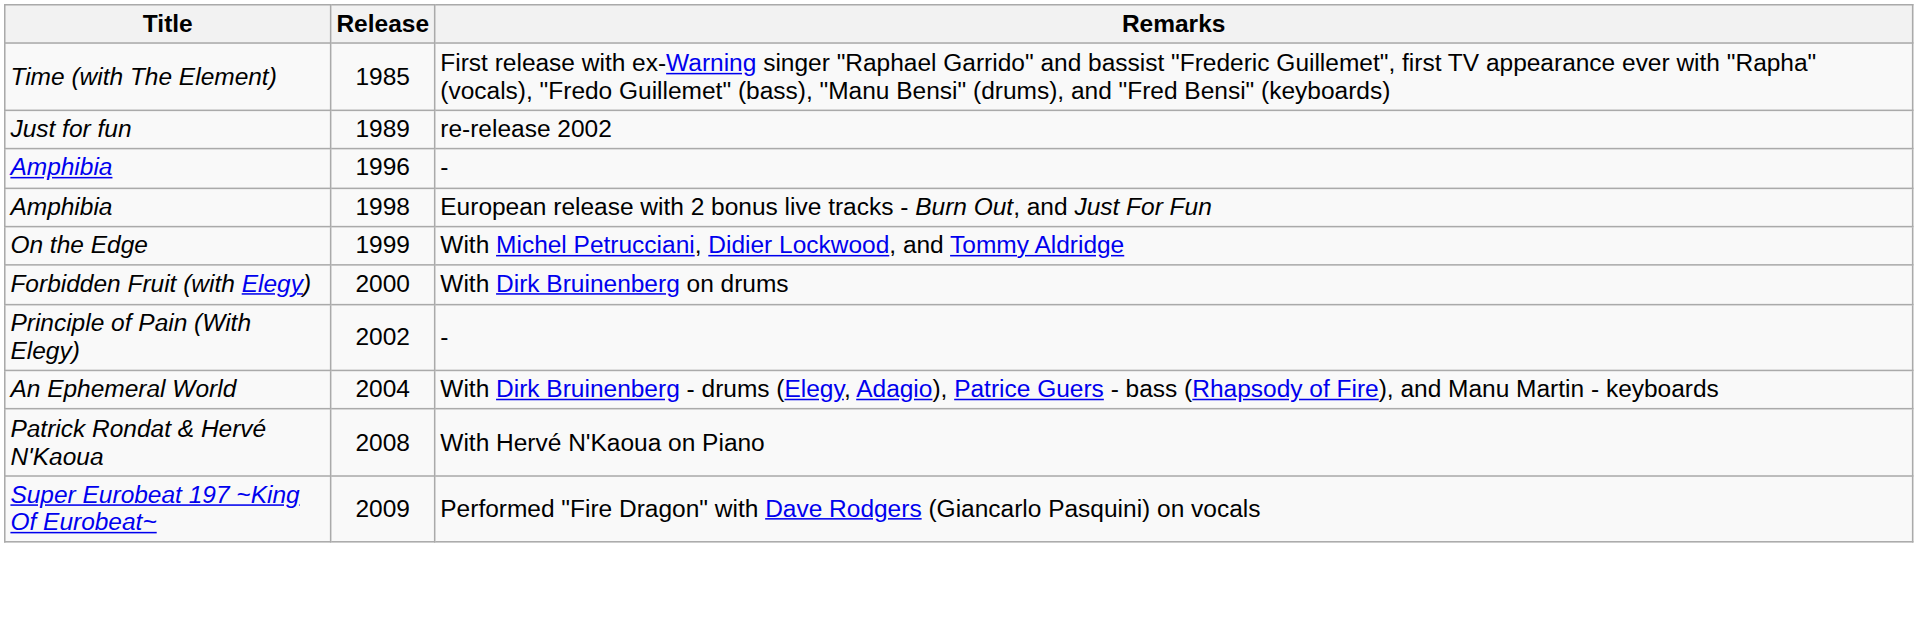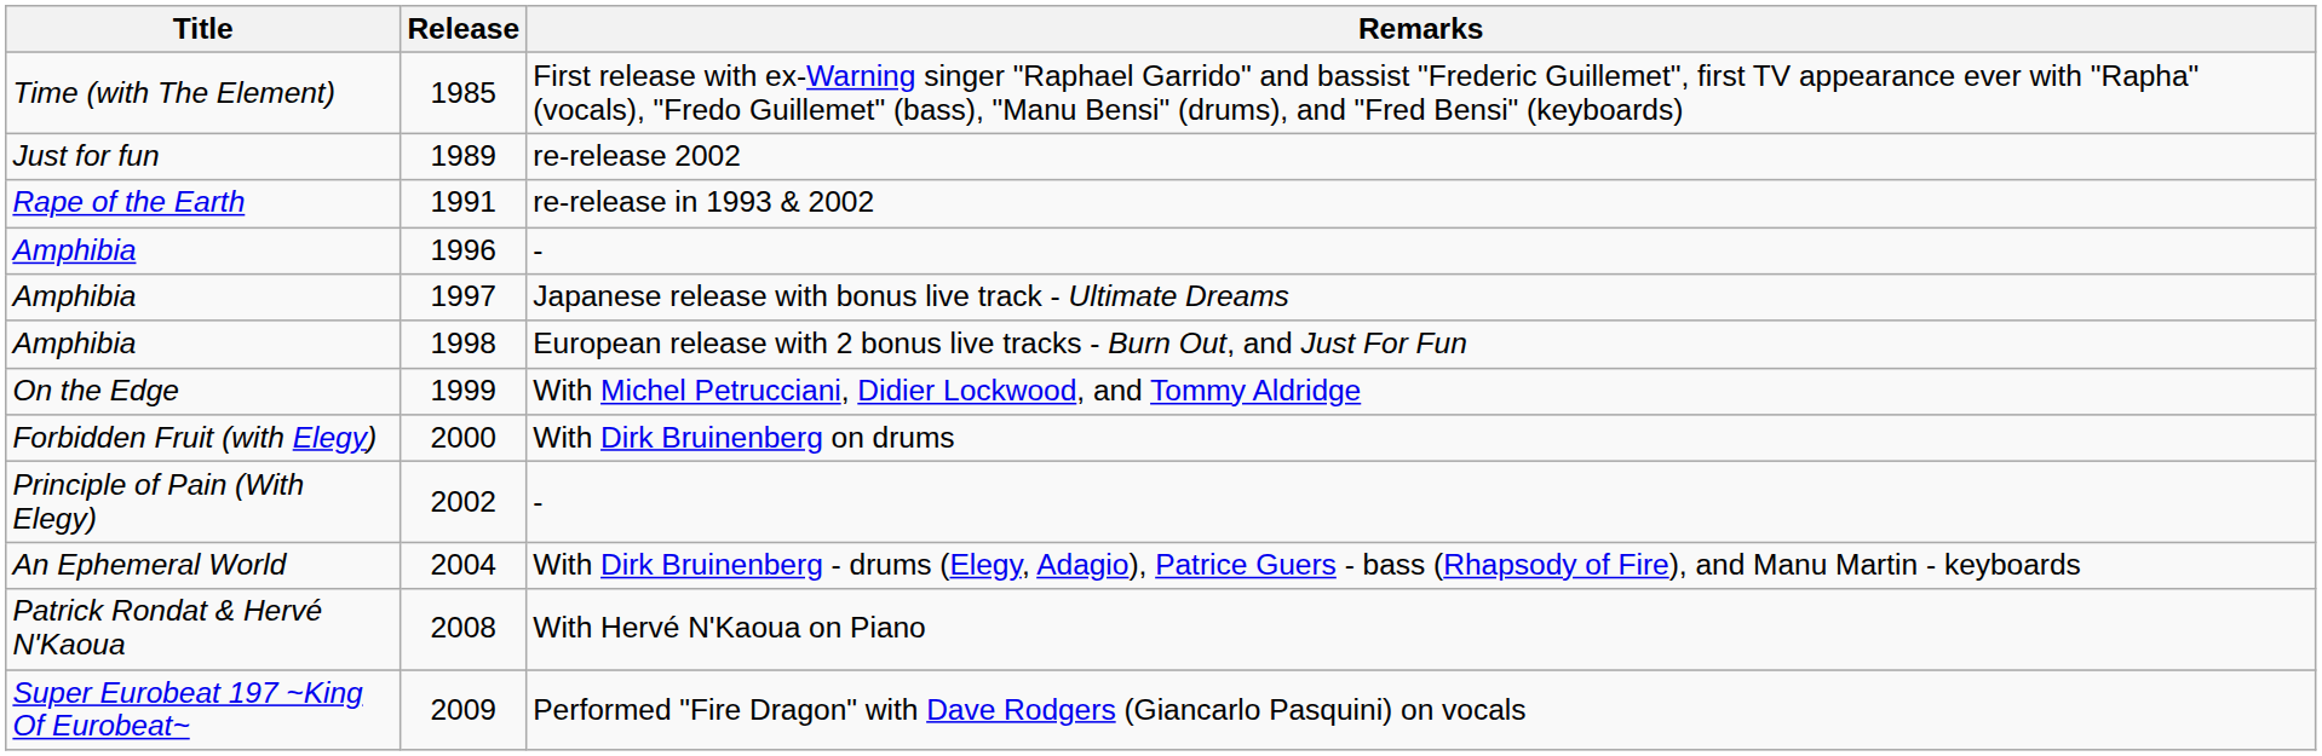 <table class="wikitable">
 <tr>
 <th>Title</th>
 <th>Release</th>
 <th>Remarks</th>
 </tr>
 <tr align=center>
 <td align=left><em>	Time (with The Element)	</em></td>
 <td>1985</td>
 <td align=left>First release with ex-<a href='#'>Warning</a> singer "Raphael Garrido" and bassist "Frederic Guillemet", first TV appearance ever with "Rapha" (vocals), "Fredo Guillemet" (bass), "Manu Bensi" (drums), and "Fred Bensi" (keyboards)</td>
 </tr>
 <tr align=center>
 <td align=left><em>	Just for fun	</em></td>
 <td>1989</td>
 <td align=left>re-release 2002</td>
 </tr>
 <tr align=center		>
+<td align=left><em>	<a href='#'>Rape of the Earth</a>	</em></td>
+<td>1991</td>
+<td align=left>re-release in 1993 & 2002</td>
+</tr>
+<tr align=center		>
 <td align=left><em>	<a href='#'>Amphibia</a>	</em></td>
 <td>1996</td>
 <td align=left>-</td>
+</tr>
+<tr align=center		>
+<td align=left><em>	Amphibia	</em></td>
+<td>1997</td>
+<td align=left>Japanese release with bonus live track - <em>Ultimate Dreams</em></td>
 </tr>
 <tr align=center		>
 <td align=left><em>	Amphibia	</em></td>
 <td>1998</td>
 <td align=left>European release with 2 bonus live tracks - <em>Burn Out</em>, and <em>Just For Fun</em></td>
 </tr>
 <tr align=center		>
 <td align=left><em>	On the Edge	</em></td>
 <td>1999</td>
 <td align=left>With <a href='#'>Michel Petrucciani</a>, <a href='#'>Didier Lockwood</a>, and <a href='#'>Tommy Aldridge</a></td>
 </tr>
 <tr align=center		>
 <td align=left><em>	Forbidden Fruit (with <a href='#'>Elegy</a>)	</em></td>
 <td>2000</td>
 <td align=left>With <a href='#'>Dirk Bruinenberg</a> on drums</td>
 </tr>
 <tr align=center		>
 <td align=left><em>  Principle of Pain (With Elegy)	</em></td>
 <td>2002</td>
 <td align=left>-</td>
 </tr>
 <tr align=center		>
 <td align=left><em>	An Ephemeral World 	</em></td>
 <td>2004</td>
 <td align=left>With <a href='#'>Dirk Bruinenberg</a> - drums (<a href='#'>Elegy</a>, <a href='#'>Adagio</a>), <a href='#'>Patrice Guers</a> - bass (<a href='#'>Rhapsody of Fire</a>), and Manu Martin - keyboards</td>
 </tr>
 <tr align=center		>
 <td align=left><em>	Patrick Rondat & Hervé N'Kaoua	</em></td>
 <td>2008</td>
 <td align=left>With Hervé N'Kaoua on Piano</td>
 </tr>
 <tr align=center		>
 <td align=left><em>	<a href='#'>Super Eurobeat 197 ~King Of Eurobeat~</a>	</em></td>
 <td>2009</td>
 <td align=left>Performed "Fire Dragon" with <a href='#'>Dave Rodgers</a> (Giancarlo Pasquini) on vocals</td>
 </tr>
 </table>
